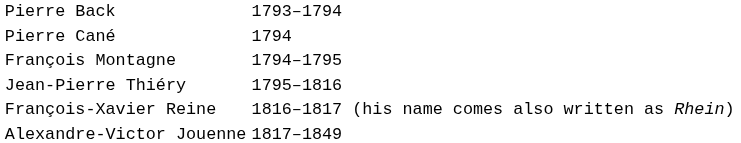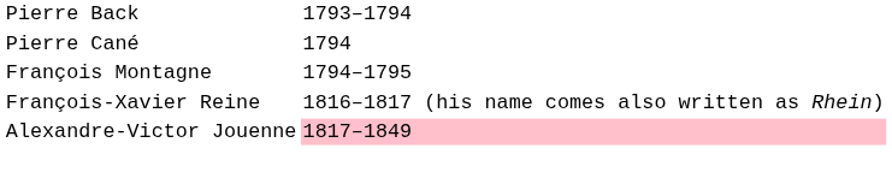 <table>
 <tr>
 <td>Pierre Back</td>
 <td>1793–1794</td>
 </tr>
 <tr>
 <td>Pierre Cané</td>
 <td>1794</td>
 </tr>
 <tr>
 <td>François Montagne</td>
 <td>1794–1795</td>
 </tr>
 <tr>
-<td>Jean-Pierre Thiéry</td>
-<td>1795–1816</td>
-</tr>
-<tr>
 <td>François-Xavier Reine</td>
 <td>1816–1817 (his name comes also written as <em>Rhein</em>)</td>
 </tr>
 <tr>
 <td>Alexandre-Victor Jouenne</td>
-<td>1817–1849</td>
+<td style="background: pink;">1817–1849</td>
 </tr>
 </table>
